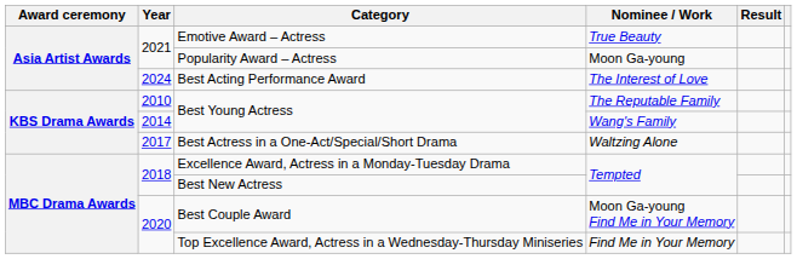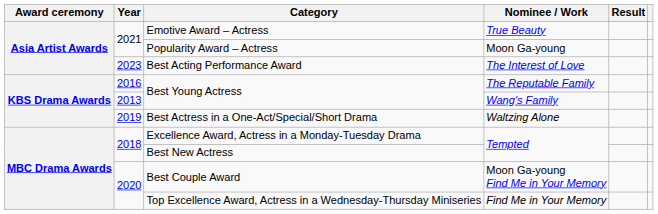 <table class="wikitable plainrowheaders sortable">
 <tr>
 <th scope="col">Award ceremony</th>
 <th scope="col">Year</th>
 <th scope="col">Category</th>
 <th scope="col">Nominee / Work</th>
 <th scope="col">Result</th>
 <th scope="col" class="unsortable"></th>
 </tr>
 <tr>
 <th scope="row"  rowspan="3"><a href='#'>Asia Artist Awards</a></th>
 <td rowspan="2" style="text-align:center">2021</td>
 <td>Emotive Award – Actress</td>
 <td><em><a href='#'>True Beauty</a></em></td>
 <td></td>
 <td style="text-align:center"></td>
 </tr>
 <tr>
 <td>Popularity Award – Actress</td>
 <td>Moon Ga-young</td>
 <td></td>
 <td style="text-align:center"></td>
 </tr>
 <tr>
-<td style="text-align:center"><a href='#'>2024</a></td>
+<td style="text-align:center"><a href='#'>2023</a></td>
 <td>Best Acting Performance Award</td>
 <td><em><a href='#'>The Interest of Love</a></em></td>
 <td></td>
 <td style="text-align:center"></td>
 </tr>
 <tr>
 <th scope="row"  rowspan="3"><a href='#'>KBS Drama Awards</a></th>
-<td style="text-align:center"><a href='#'>2010</a></td>
+<td style="text-align:center"><a href='#'>2016</a></td>
 <td rowspan="2">Best Young Actress</td>
 <td><em><a href='#'>The Reputable Family</a></em></td>
 <td></td>
 <td style="text-align:center"></td>
 </tr>
 <tr>
-<td style="text-align:center"><a href='#'>2014</a></td>
+<td style="text-align:center"><a href='#'>2013</a></td>
 <td><em><a href='#'>Wang's Family</a></em></td>
 <td></td>
 <td style="text-align:center"></td>
 </tr>
 <tr>
-<td style="text-align:center"><a href='#'>2017</a></td>
+<td style="text-align:center"><a href='#'>2019</a></td>
 <td>Best Actress in a One-Act/Special/Short Drama</td>
 <td><em>Waltzing Alone</em></td>
 <td></td>
 <td style="text-align:center"></td>
 </tr>
 <tr>
 <th scope="row"  rowspan="4"><a href='#'>MBC Drama Awards</a></th>
 <td rowspan="2" style="text-align:center"><a href='#'>2018</a></td>
 <td>Excellence Award, Actress in a Monday-Tuesday Drama</td>
 <td rowspan="2"><em><a href='#'>Tempted</a></em></td>
 <td></td>
 <td style="text-align:center"></td>
 </tr>
 <tr>
 <td>Best New Actress</td>
 <td></td>
 <td style="text-align:center"></td>
 </tr>
 <tr>
 <td rowspan="2" style="text-align:center"><a href='#'>2020</a></td>
 <td>Best Couple Award</td>
 <td>Moon Ga-young <br><em><a href='#'>Find Me in Your Memory</a></em></td>
 <td></td>
 <td style="text-align:center"></td>
 </tr>
 <tr>
 <td>Top Excellence Award, Actress in a Wednesday-Thursday Miniseries</td>
 <td><em>Find Me in Your Memory</em></td>
 <td></td>
 <td style="text-align:center"></td>
 </tr>
 </table>
